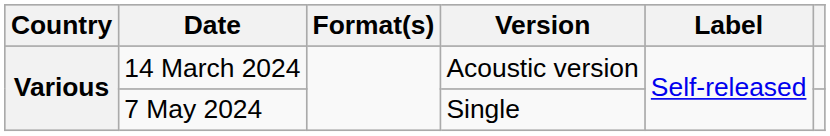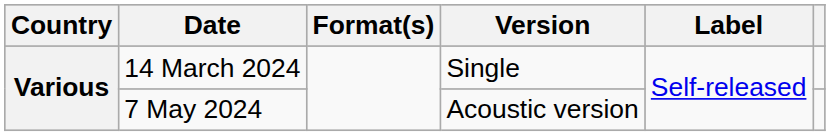 <table class="wikitable plainrowheaders">
 <tr>
 <th scope="col">Country</th>
 <th scope="col">Date</th>
 <th scope="col">Format(s)</th>
 <th scope="col">Version</th>
 <th scope="col">Label</th>
 <th scope="col"></th>
 </tr>
 <tr>
 <th scope="row" rowspan="2">Various</th>
 <td>14 March 2024</td>
 <td rowspan="2"></td>
-<td>Acoustic version</td>
+<td>Single</td>
 <td rowspan="2"><a href='#'>Self-released</a></td>
 <td></td>
 </tr>
 <tr>
 <td>7 May 2024</td>
-<td>Single</td>
+<td>Acoustic version</td>
 <td></td>
 </tr>
 </table>
